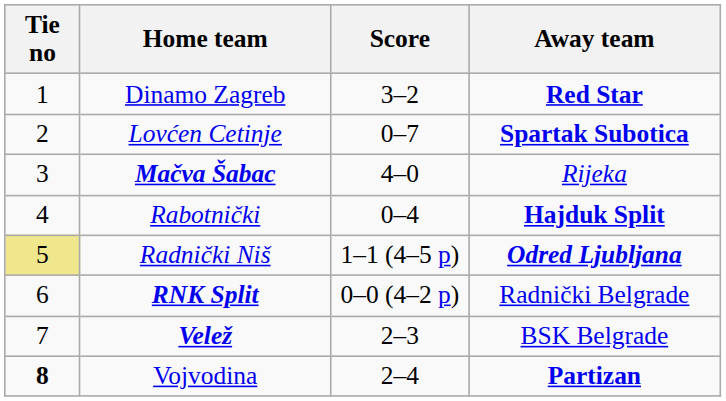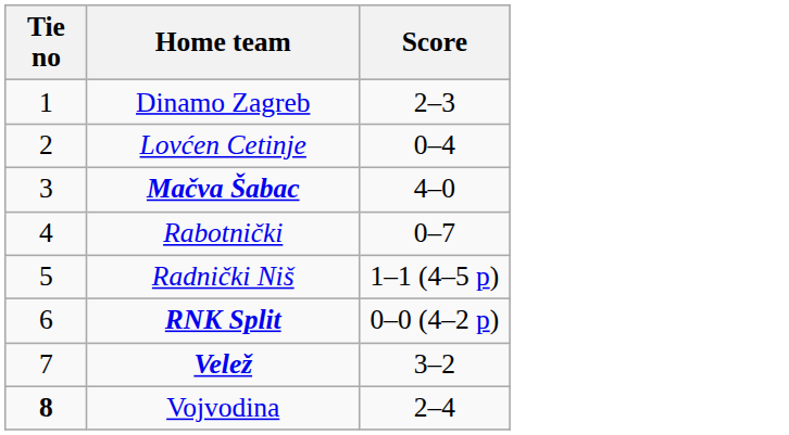 <table class="wikitable" style="text-align: center">
 <tr>
 <th width=40>Tie no</th>
 <th width=150>Home team</th>
 <th width=80>Score</th>
-<th width=150>Away team</th>
 </tr>
 <tr>
 <td>1</td>
 <td><a href='#'>Dinamo Zagreb</a></td>
-<td>3–2</td>
-<td><strong><a href='#'>Red Star</a></strong></td>
+<td>2–3</td>
 </tr>
 <tr>
 <td>2</td>
 <td><em><a href='#'>Lovćen Cetinje</a></em></td>
-<td>0–7</td>
-<td><strong><a href='#'>Spartak Subotica</a></strong></td>
+<td>0–4</td>
 </tr>
 <tr>
 <td>3</td>
 <td><strong><em><a href='#'>Mačva Šabac</a></em></strong></td>
 <td>4–0</td>
-<td><em><a href='#'>Rijeka</a></em></td>
 </tr>
 <tr>
 <td>4</td>
 <td><em><a href='#'>Rabotnički</a></em></td>
-<td>0–4</td>
-<td><strong><a href='#'>Hajduk Split</a></strong></td>
+<td>0–7</td>
 </tr>
 <tr>
-<td style="background: khaki;">5</td>
+<td>5</td>
 <td><em><a href='#'>Radnički Niš</a></em></td>
 <td>1–1 (4–5 <a href='#'>p</a>)</td>
-<td><strong><em><a href='#'>Odred Ljubljana</a></em></strong></td>
 </tr>
 <tr>
 <td>6</td>
 <td><strong><em><a href='#'>RNK Split</a></em></strong></td>
 <td>0–0 (4–2 <a href='#'>p</a>)</td>
-<td><a href='#'>Radnički Belgrade</a></td>
 </tr>
 <tr>
 <td>7</td>
 <td><strong><em><a href='#'>Velež</a></em></strong></td>
-<td>2–3</td>
-<td><a href='#'>BSK Belgrade</a></td>
+<td>3–2</td>
 </tr>
 <tr>
 <td><strong>8</strong></td>
 <td><a href='#'>Vojvodina</a></td>
 <td>2–4</td>
-<td><strong><a href='#'>Partizan</a></strong></td>
 </tr>
 </table>
